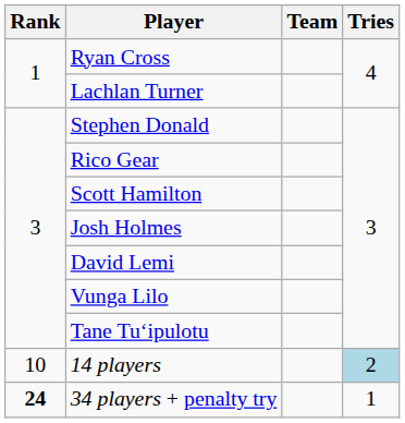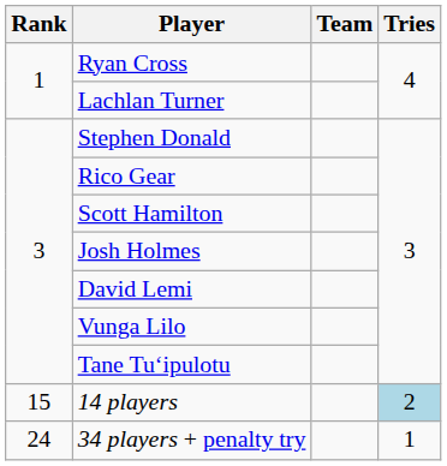 <table class="wikitable">
 <tr>
 <th>Rank</th>
 <th>Player</th>
 <th>Team</th>
 <th>Tries</th>
 </tr>
 <tr>
 <td rowspan=2 align=center>1</td>
 <td><a href='#'>Ryan Cross</a></td>
 <td></td>
 <td rowspan=2 align=center>4</td>
 </tr>
 <tr>
 <td><a href='#'>Lachlan Turner</a></td>
 <td></td>
 </tr>
 <tr>
 <td rowspan=7 align=center>3</td>
 <td><a href='#'>Stephen Donald</a></td>
 <td></td>
 <td rowspan=7 align=center>3</td>
 </tr>
 <tr>
 <td><a href='#'>Rico Gear</a></td>
 <td></td>
 </tr>
 <tr>
 <td><a href='#'>Scott Hamilton</a></td>
 <td></td>
 </tr>
 <tr>
 <td><a href='#'>Josh Holmes</a></td>
 <td></td>
 </tr>
 <tr>
 <td><a href='#'>David Lemi</a></td>
 <td></td>
 </tr>
 <tr>
 <td><a href='#'>Vunga Lilo</a></td>
 <td></td>
 </tr>
 <tr>
 <td><a href='#'>Tane Tuʻipulotu</a></td>
 <td></td>
 </tr>
 <tr>
-<td rowspan=1 align=center>10</td>
+<td rowspan=1 align=center>15</td>
 <td><em>14 players</em></td>
 <td></td>
 <td rowspan=1 align=center style="background: lightblue;">2</td>
 </tr>
 <tr>
-<td rowspan=1 align=center><strong>24</strong></td>
+<td rowspan=1 align=center>24</td>
 <td><em>34 players</em> + <a href='#'>penalty try</a></td>
 <td></td>
 <td rowspan=1 align=center>1</td>
 </tr>
 </table>
